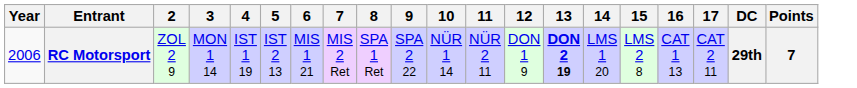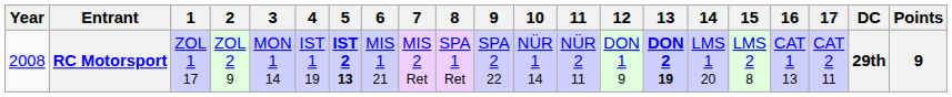 <table class="wikitable" style="text-align:center; font-size:85%">
 <tr>
 <th>Year</th>
 <th>Entrant</th>
+<th>1</th>
 <th>2</th>
 <th>3</th>
 <th>4</th>
 <th>5</th>
 <th>6</th>
 <th>7</th>
 <th>8</th>
 <th>9</th>
 <th>10</th>
 <th>11</th>
 <th>12</th>
 <th>13</th>
 <th>14</th>
 <th>15</th>
 <th>16</th>
 <th>17</th>
 <th>DC</th>
 <th>Points</th>
 </tr>
 <tr>
-<td><a href='#'>2006</a></td>
+<td><a href='#'>2008</a></td>
 <th nowrap><a href='#'>RC Motorsport</a></th>
+<td style="background:#CFCFFF;"><a href='#'>ZOL<br>1</a><br><small>17</small></td>
 <td style="background:#DFFFDF;"><a href='#'>ZOL<br>2</a><br><small>9</small></td>
 <td style="background:#CFCFFF;"><a href='#'>MON<br>1</a><br><small>14</small></td>
 <td style="background:#CFCFFF;"><a href='#'>IST<br>1</a><br><small>19</small></td>
-<td style="background:#CFCFFF;"><a href='#'>IST<br>2</a><br><small>13</small></td>
+<td style="background:#CFCFFF;"><strong><a href='#'>IST<br>2</a><br><small>13</small></strong></td>
 <td style="background:#CFCFFF;"><a href='#'>MIS<br>1</a><br><small>21</small></td>
 <td style="background:#EFCFFF;"><a href='#'>MIS<br>2</a><br><small>Ret</small></td>
 <td style="background:#EFCFFF;"><a href='#'>SPA<br>1</a><br><small>Ret</small></td>
 <td style="background:#CFCFFF;"><a href='#'>SPA<br>2</a><br><small>22</small></td>
 <td style="background:#CFCFFF;"><a href='#'>NÜR<br>1</a><br><small>14</small></td>
 <td style="background:#CFCFFF;"><a href='#'>NÜR<br>2</a><br><small>11</small></td>
 <td style="background:#DFFFDF;"><a href='#'>DON<br>1</a><br><small>9</small></td>
 <td style="background:#CFCFFF;"><strong><a href='#'>DON<br>2</a><br><small>19</small></strong></td>
 <td style="background:#CFCFFF;"><a href='#'>LMS<br>1</a><br><small>20</small></td>
 <td style="background:#DFFFDF;"><a href='#'>LMS<br>2</a><br><small>8</small></td>
 <td style="background:#CFCFFF;"><a href='#'>CAT<br>1</a><br><small>13</small></td>
 <td style="background:#CFCFFF;"><a href='#'>CAT<br>2</a><br><small>11</small></td>
 <th>29th</th>
-<th>7</th>
+<th>9</th>
 </tr>
 </table>
